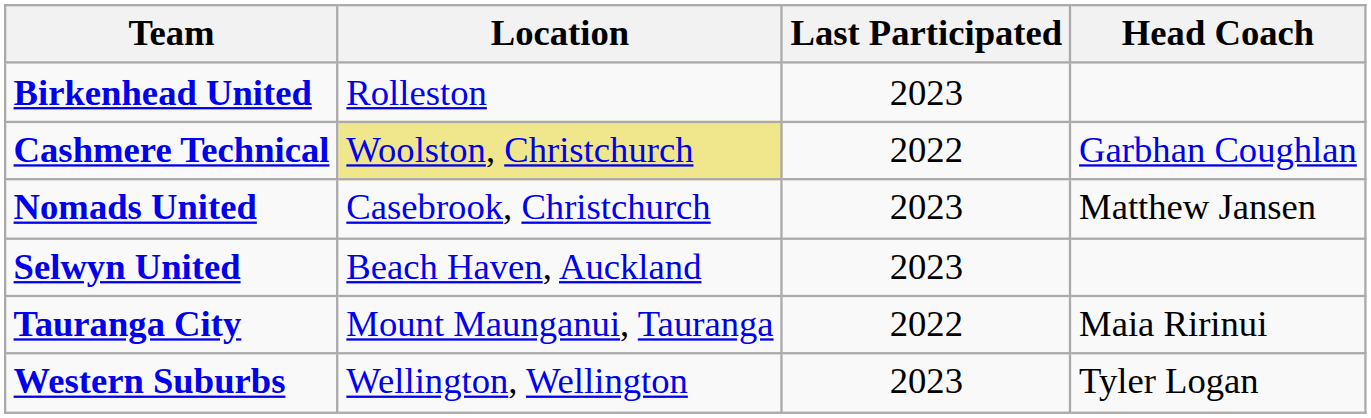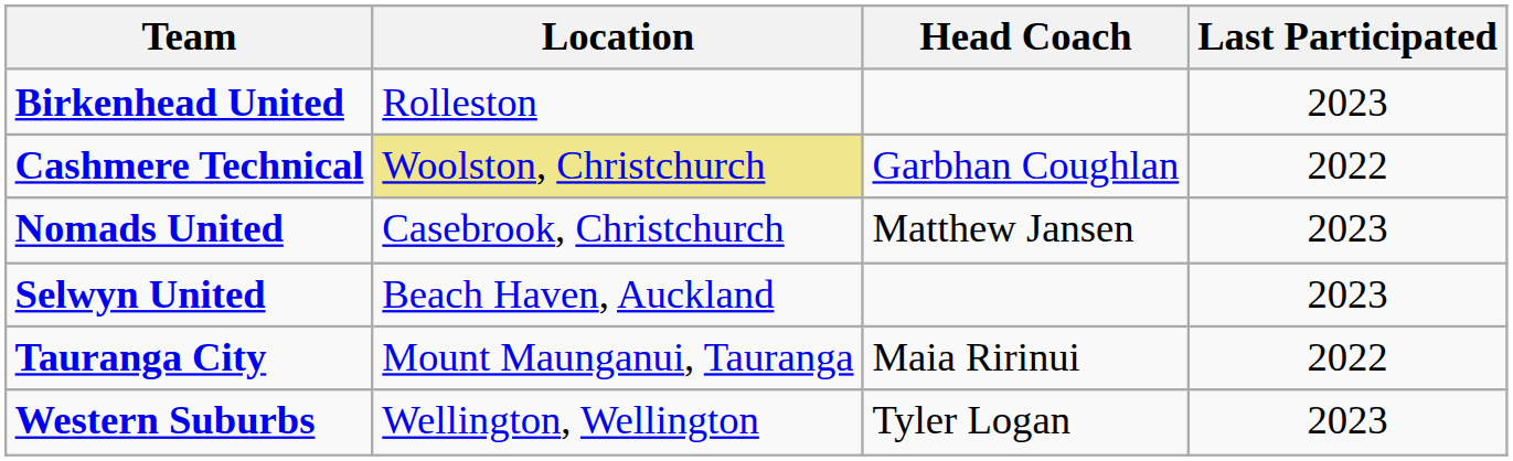 <table class="wikitable" text-align:left;">
 <tr>
 <th>Team</th>
 <th>Location</th>
+<th>Head Coach</th>
 <th>Last Participated</th>
-<th>Head Coach</th>
 </tr>
 <tr>
 <td><strong><a href='#'>Birkenhead United</a></strong> </td>
 <td><a href='#'>Rolleston</a></td>
+<td></td>
 <td align=center>2023</td>
-<td></td>
 </tr>
 <tr>
 <td><strong><a href='#'>Cashmere Technical</a></strong> </td>
 <td style="background: khaki;"><a href='#'>Woolston</a>, <a href='#'>Christchurch</a></td>
+<td> <a href='#'>Garbhan Coughlan</a></td>
 <td align=center>2022</td>
-<td> <a href='#'>Garbhan Coughlan</a></td>
 </tr>
 <tr>
 <td><strong><a href='#'>Nomads United</a></strong> </td>
 <td><a href='#'>Casebrook</a>, <a href='#'>Christchurch</a></td>
+<td> Matthew Jansen</td>
 <td align=center>2023</td>
-<td> Matthew Jansen</td>
 </tr>
 <tr>
 <td><strong><a href='#'>Selwyn United</a></strong> </td>
 <td><a href='#'>Beach Haven</a>, <a href='#'>Auckland</a></td>
+<td></td>
 <td align=center>2023</td>
-<td></td>
 </tr>
 <tr>
 <td><strong><a href='#'>Tauranga City</a></strong> </td>
 <td><a href='#'>Mount Maunganui</a>, <a href='#'>Tauranga</a></td>
+<td> Maia Ririnui</td>
 <td align=center>2022</td>
-<td> Maia Ririnui</td>
 </tr>
 <tr>
 <td><strong><a href='#'>Western Suburbs</a></strong> </td>
 <td><a href='#'>Wellington</a>, <a href='#'>Wellington</a></td>
+<td> Tyler Logan</td>
 <td align=center>2023</td>
-<td> Tyler Logan</td>
 </tr>
 </table>
